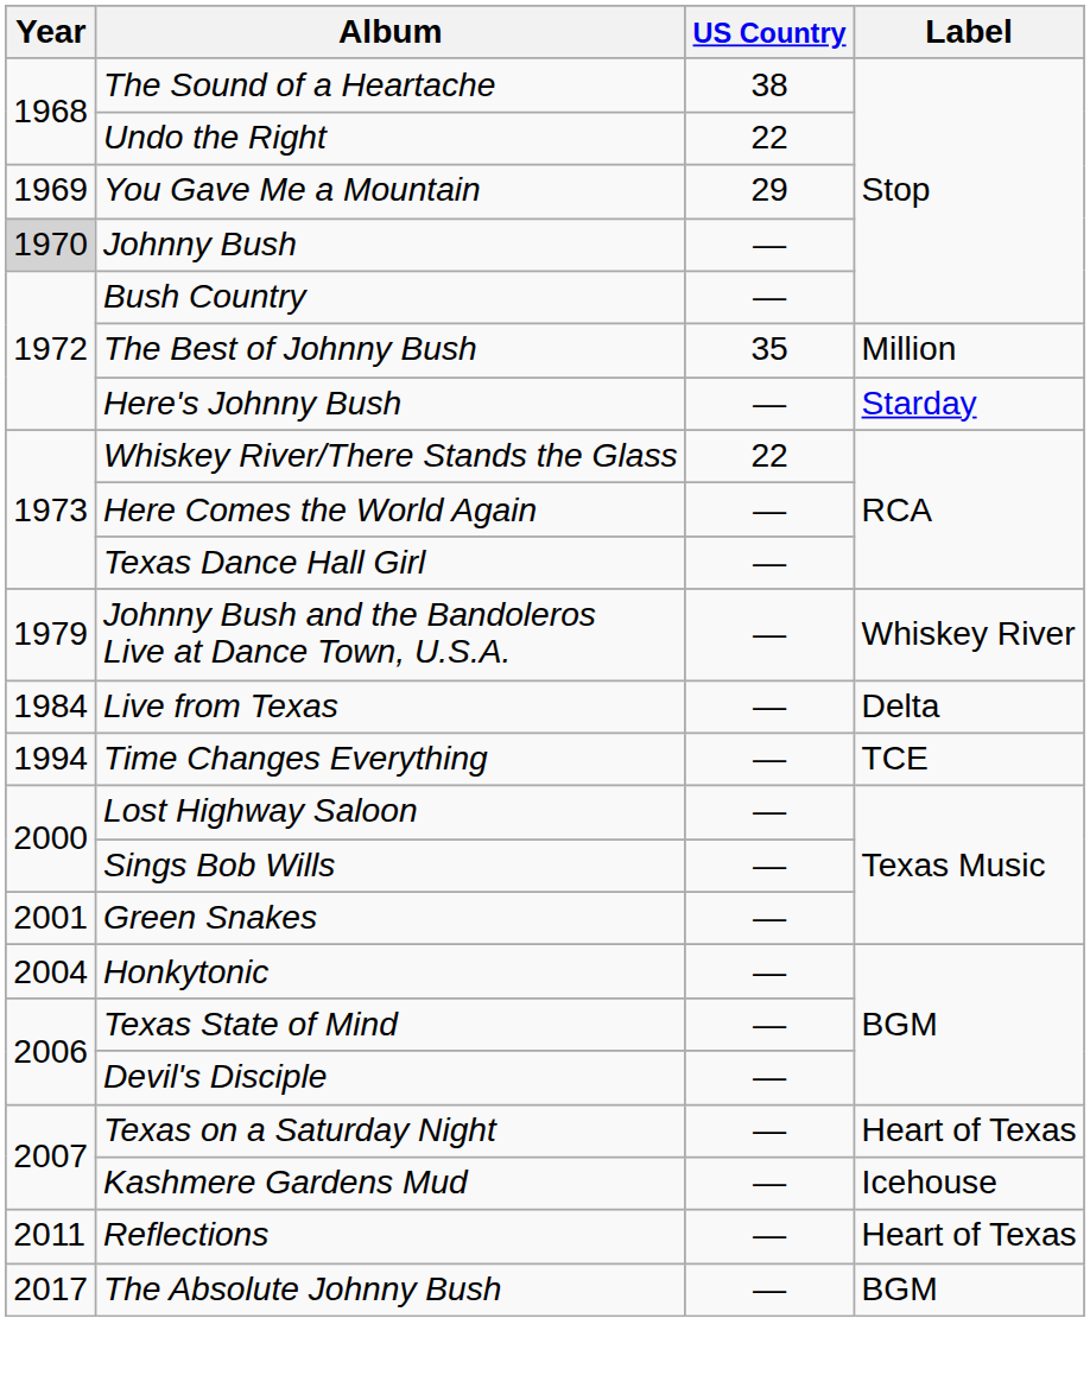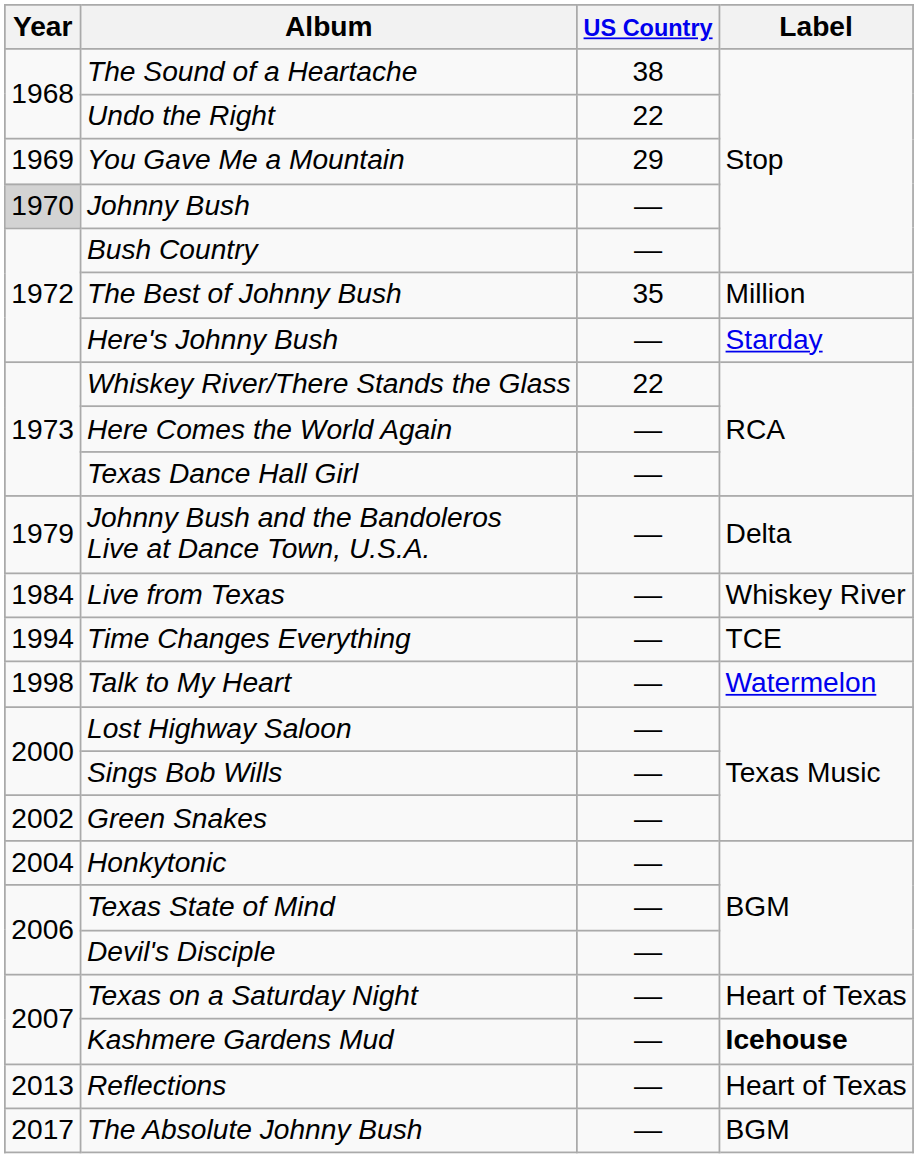 <table class="wikitable">
 <tr>
 <th>Year</th>
 <th>Album</th>
 <th><small><a href='#'>US Country</a></small></th>
 <th>Label</th>
 </tr>
 <tr>
 <td rowspan="2">1968</td>
 <td><em>The Sound of a Heartache</em></td>
 <td align="center">38</td>
 <td rowspan="5">Stop</td>
 </tr>
 <tr>
 <td><em>Undo the Right</em></td>
 <td align="center">22</td>
 </tr>
 <tr>
 <td>1969</td>
 <td><em>You Gave Me a Mountain</em></td>
 <td align="center">29</td>
 </tr>
 <tr>
 <td style="background: lightgrey;">1970</td>
 <td><em>Johnny Bush</em></td>
 <td align="center">—</td>
 </tr>
 <tr>
 <td rowspan="3">1972</td>
 <td><em>Bush Country</em></td>
 <td align="center">—</td>
 </tr>
 <tr>
 <td><em>The Best of Johnny Bush</em></td>
 <td align="center">35</td>
 <td>Million</td>
 </tr>
 <tr>
 <td><em>Here's Johnny Bush</em></td>
 <td align="center">—</td>
 <td><a href='#'>Starday</a></td>
 </tr>
 <tr>
 <td rowspan="3">1973</td>
 <td><em>Whiskey River/There Stands the Glass</em></td>
 <td align="center">22</td>
 <td rowspan="3">RCA</td>
 </tr>
 <tr>
 <td><em>Here Comes the World Again</em></td>
 <td align="center">—</td>
 </tr>
 <tr>
 <td><em>Texas Dance Hall Girl</em></td>
 <td align="center">—</td>
 </tr>
 <tr>
 <td>1979</td>
 <td><em>Johnny Bush and the Bandoleros<br>Live at Dance Town, U.S.A.</em></td>
 <td align="center">—</td>
-<td>Whiskey River</td>
+<td>Delta</td>
 </tr>
 <tr>
 <td>1984</td>
 <td><em>Live from Texas</em></td>
 <td align="center">—</td>
-<td>Delta</td>
+<td>Whiskey River</td>
 </tr>
 <tr>
 <td>1994</td>
 <td><em>Time Changes Everything</em></td>
 <td align="center">—</td>
 <td>TCE</td>
+</tr>
+<tr>
+<td>1998</td>
+<td><em>Talk to My Heart</em></td>
+<td align="center">—</td>
+<td><a href='#'>Watermelon</a></td>
 </tr>
 <tr>
 <td rowspan="2">2000</td>
 <td><em>Lost Highway Saloon</em></td>
 <td align="center">—</td>
 <td rowspan="3">Texas Music</td>
 </tr>
 <tr>
 <td><em>Sings Bob Wills</em></td>
 <td align="center">—</td>
 </tr>
 <tr>
-<td>2001</td>
+<td>2002</td>
 <td><em>Green Snakes</em></td>
 <td align="center">—</td>
 </tr>
 <tr>
 <td>2004</td>
 <td><em>Honkytonic</em></td>
 <td align="center">—</td>
 <td rowspan="3">BGM</td>
 </tr>
 <tr>
 <td rowspan="2">2006</td>
 <td><em>Texas State of Mind</em></td>
 <td align="center">—</td>
 </tr>
 <tr>
 <td><em>Devil's Disciple</em></td>
 <td align="center">—</td>
 </tr>
 <tr>
 <td rowspan="2">2007</td>
 <td><em>Texas on a Saturday Night</em></td>
 <td align="center">—</td>
 <td>Heart of Texas</td>
 </tr>
 <tr>
 <td><em>Kashmere Gardens Mud</em></td>
 <td align="center">—</td>
-<td>Icehouse</td>
+<td><strong>Icehouse</strong></td>
 </tr>
 <tr>
-<td>2011</td>
+<td>2013</td>
 <td><em>Reflections</em></td>
 <td align="center">—</td>
 <td>Heart of Texas</td>
 </tr>
 <tr>
 <td>2017</td>
 <td><em>The Absolute Johnny Bush</em></td>
 <td align="center">—</td>
 <td>BGM</td>
 </tr>
 </table>
